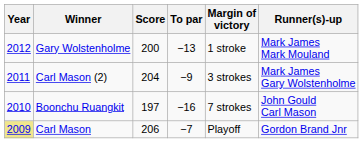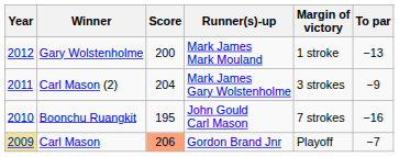 <table class="wikitable" style="font-size:95%">
 <tr>
 <th>Year</th>
 <th>Winner</th>
 <th>Score</th>
+<th>Runner(s)-up</th>
+<th>Margin of<br>victory</th>
 <th>To par</th>
-<th>Margin of<br>victory</th>
-<th>Runner(s)-up</th>
 </tr>
 <tr>
 <td><a href='#'>2012</a></td>
 <td> <a href='#'>Gary Wolstenholme</a></td>
 <td align=center>200</td>
+<td> <a href='#'>Mark James</a><br> <a href='#'>Mark Mouland</a></td>
+<td>1 stroke</td>
 <td align=center>−13</td>
-<td>1 stroke</td>
-<td> <a href='#'>Mark James</a><br> <a href='#'>Mark Mouland</a></td>
 </tr>
 <tr>
 <td><a href='#'>2011</a></td>
 <td> <a href='#'>Carl Mason</a> (2)</td>
 <td align=center>204</td>
+<td> <a href='#'>Mark James</a><br> <a href='#'>Gary Wolstenholme</a></td>
+<td>3 strokes</td>
 <td align=center>−9</td>
-<td>3 strokes</td>
-<td> <a href='#'>Mark James</a><br> <a href='#'>Gary Wolstenholme</a></td>
 </tr>
 <tr>
 <td><a href='#'>2010</a></td>
 <td> <a href='#'>Boonchu Ruangkit</a></td>
-<td align=center>197</td>
+<td align=center>195</td>
+<td> <a href='#'>John Gould</a><br> <a href='#'>Carl Mason</a></td>
+<td>7 strokes</td>
 <td align=center>−16</td>
-<td>7 strokes</td>
-<td> <a href='#'>John Gould</a><br> <a href='#'>Carl Mason</a></td>
 </tr>
 <tr>
 <td style="background: khaki;"><a href='#'>2009</a></td>
 <td> <a href='#'>Carl Mason</a></td>
-<td align=center>206</td>
+<td align=center style="background: lightsalmon;">206</td>
+<td> <a href='#'>Gordon Brand Jnr</a></td>
+<td>Playoff</td>
 <td align=center>−7</td>
-<td>Playoff</td>
-<td> <a href='#'>Gordon Brand Jnr</a></td>
 </tr>
 </table>
